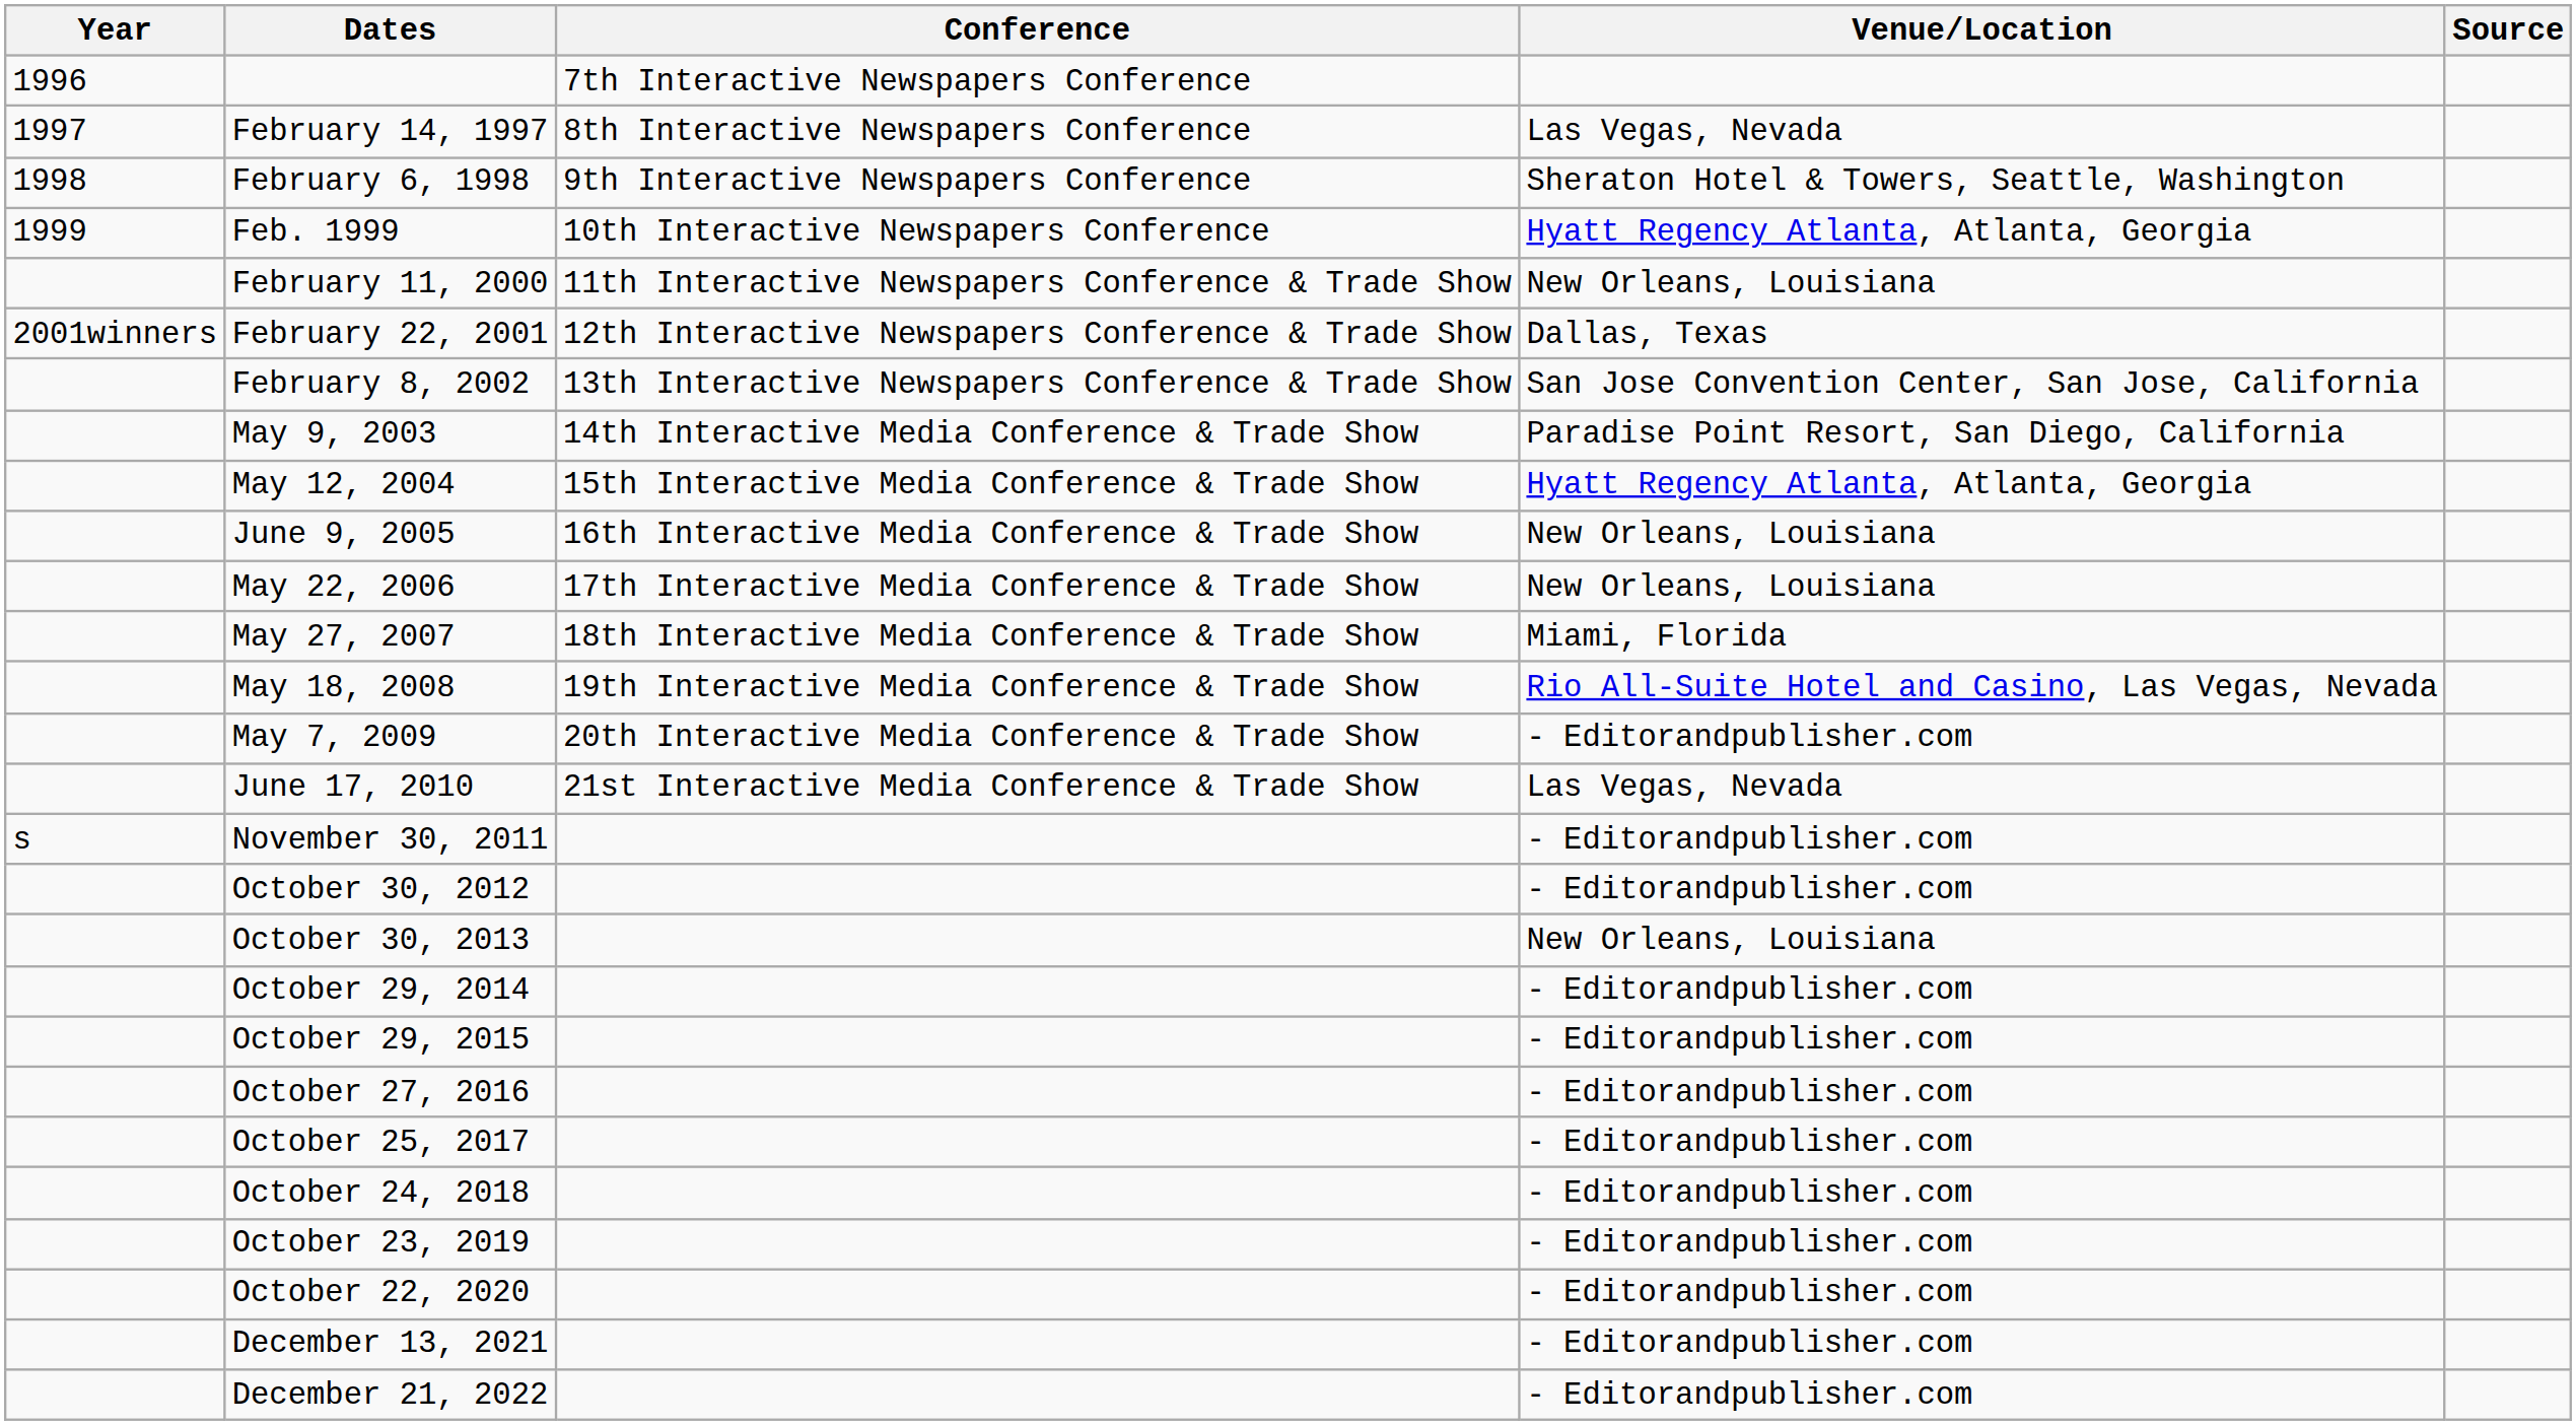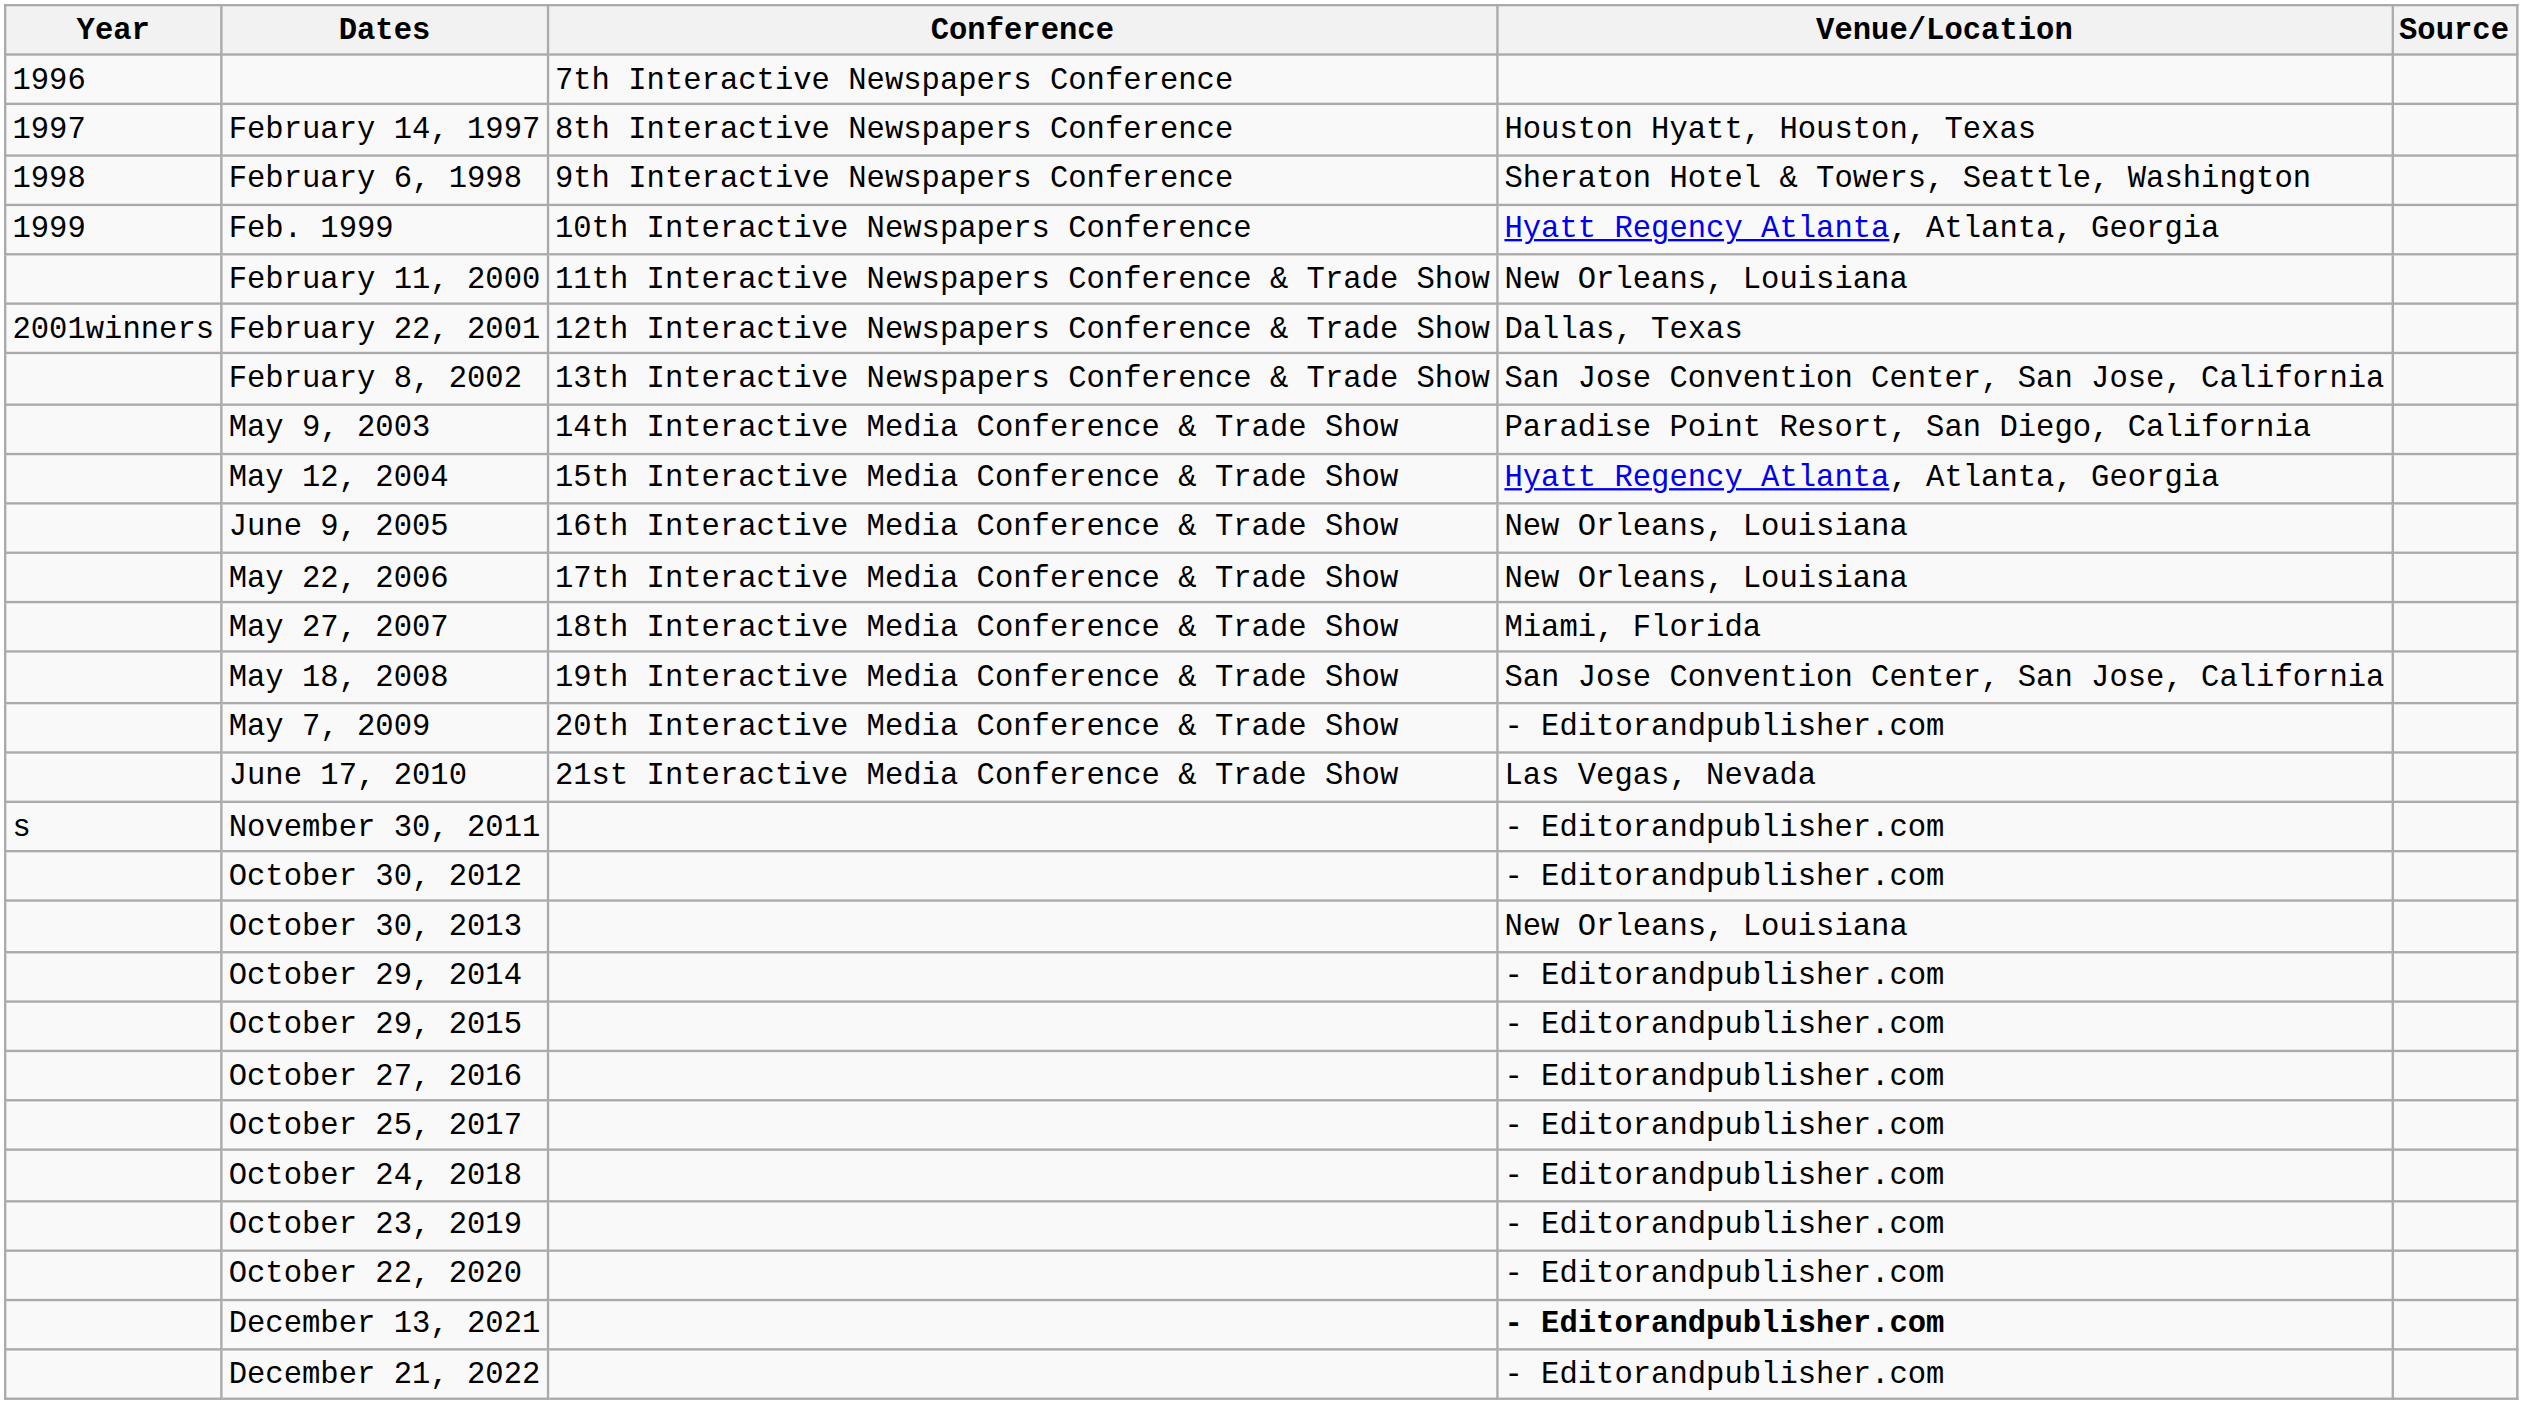 <table class="wikitable">
 <tr>
 <th>Year</th>
 <th>Dates</th>
 <th>Conference</th>
 <th>Venue/Location</th>
 <th>Source</th>
 </tr>
 <tr>
 <td>1996</td>
 <td></td>
 <td>7th Interactive Newspapers Conference</td>
 <td></td>
 <td></td>
 </tr>
 <tr>
 <td>1997</td>
 <td>February 14, 1997</td>
 <td>8th Interactive Newspapers Conference</td>
-<td>Las Vegas, Nevada</td>
+<td>Houston Hyatt, Houston, Texas</td>
 <td></td>
 </tr>
 <tr>
 <td>1998</td>
 <td>February 6, 1998</td>
 <td>9th Interactive Newspapers Conference</td>
 <td>Sheraton Hotel & Towers, Seattle, Washington</td>
 <td></td>
 </tr>
 <tr>
 <td>1999</td>
 <td>Feb. 1999</td>
 <td>10th Interactive Newspapers Conference</td>
 <td><a href='#'>Hyatt Regency Atlanta</a>, Atlanta, Georgia</td>
 <td></td>
 </tr>
 <tr>
 <td></td>
 <td>February 11, 2000</td>
 <td>11th Interactive Newspapers Conference & Trade Show</td>
 <td>New Orleans, Louisiana</td>
 <td></td>
 </tr>
 <tr>
 <td>2001winners</td>
 <td>February 22, 2001</td>
 <td>12th Interactive Newspapers Conference & Trade Show</td>
 <td>Dallas, Texas</td>
 <td></td>
 </tr>
 <tr>
 <td></td>
 <td>February 8, 2002</td>
 <td>13th Interactive Newspapers Conference & Trade Show</td>
 <td>San Jose Convention Center, San Jose, California</td>
 <td></td>
 </tr>
 <tr>
 <td></td>
 <td>May 9, 2003</td>
 <td>14th Interactive Media Conference & Trade Show</td>
 <td>Paradise Point Resort, San Diego, California</td>
 <td></td>
 </tr>
 <tr>
 <td></td>
 <td>May 12, 2004</td>
 <td>15th Interactive Media Conference & Trade Show</td>
 <td><a href='#'>Hyatt Regency Atlanta</a>, Atlanta, Georgia</td>
 <td></td>
 </tr>
 <tr>
 <td></td>
 <td>June 9, 2005</td>
 <td>16th Interactive Media Conference & Trade Show</td>
 <td>New Orleans, Louisiana</td>
 <td></td>
 </tr>
 <tr>
 <td></td>
 <td>May 22, 2006</td>
 <td>17th Interactive Media Conference & Trade Show</td>
 <td>New Orleans, Louisiana</td>
 <td></td>
 </tr>
 <tr>
 <td></td>
 <td>May 27, 2007</td>
 <td>18th Interactive Media Conference & Trade Show</td>
 <td>Miami, Florida</td>
 <td></td>
 </tr>
 <tr>
 <td></td>
 <td>May 18, 2008</td>
 <td>19th Interactive Media Conference & Trade Show</td>
-<td><a href='#'>Rio All-Suite Hotel and Casino</a>, Las Vegas, Nevada</td>
+<td>San Jose Convention Center, San Jose, California</td>
 <td></td>
 </tr>
 <tr>
 <td></td>
 <td>May 7, 2009</td>
 <td>20th Interactive Media Conference & Trade Show</td>
 <td> - Editorandpublisher.com</td>
 <td></td>
 </tr>
 <tr>
 <td></td>
 <td>June 17, 2010</td>
 <td>21st Interactive Media Conference & Trade Show</td>
 <td>Las Vegas, Nevada</td>
 <td></td>
 </tr>
 <tr>
 <td>s</td>
 <td>November 30, 2011</td>
 <td></td>
 <td> - Editorandpublisher.com</td>
 <td></td>
 </tr>
 <tr>
 <td></td>
 <td>October 30, 2012</td>
 <td></td>
 <td> - Editorandpublisher.com</td>
 <td></td>
 </tr>
 <tr>
 <td></td>
 <td>October 30, 2013</td>
 <td></td>
 <td>New Orleans, Louisiana</td>
 <td></td>
 </tr>
 <tr>
 <td></td>
 <td>October 29, 2014</td>
 <td></td>
 <td> - Editorandpublisher.com</td>
 <td></td>
 </tr>
 <tr>
 <td></td>
 <td>October 29, 2015</td>
 <td></td>
 <td> - Editorandpublisher.com</td>
 <td></td>
 </tr>
 <tr>
 <td></td>
 <td>October 27, 2016</td>
 <td></td>
 <td> - Editorandpublisher.com</td>
 <td></td>
 </tr>
 <tr>
 <td></td>
 <td>October 25, 2017</td>
 <td></td>
 <td> - Editorandpublisher.com</td>
 <td></td>
 </tr>
 <tr>
 <td></td>
 <td>October 24, 2018</td>
 <td></td>
 <td> - Editorandpublisher.com</td>
 <td></td>
 </tr>
 <tr>
 <td></td>
 <td>October 23, 2019</td>
 <td></td>
 <td> - Editorandpublisher.com</td>
 <td></td>
 </tr>
 <tr>
 <td></td>
 <td>October 22, 2020</td>
 <td></td>
 <td> - Editorandpublisher.com</td>
 <td></td>
 </tr>
 <tr>
 <td></td>
 <td>December 13, 2021</td>
 <td></td>
-<td> - Editorandpublisher.com</td>
+<td><strong> - Editorandpublisher.com</strong></td>
 <td></td>
 </tr>
 <tr>
 <td></td>
 <td>December 21, 2022</td>
 <td></td>
 <td> - Editorandpublisher.com</td>
 <td></td>
 </tr>
 </table>
